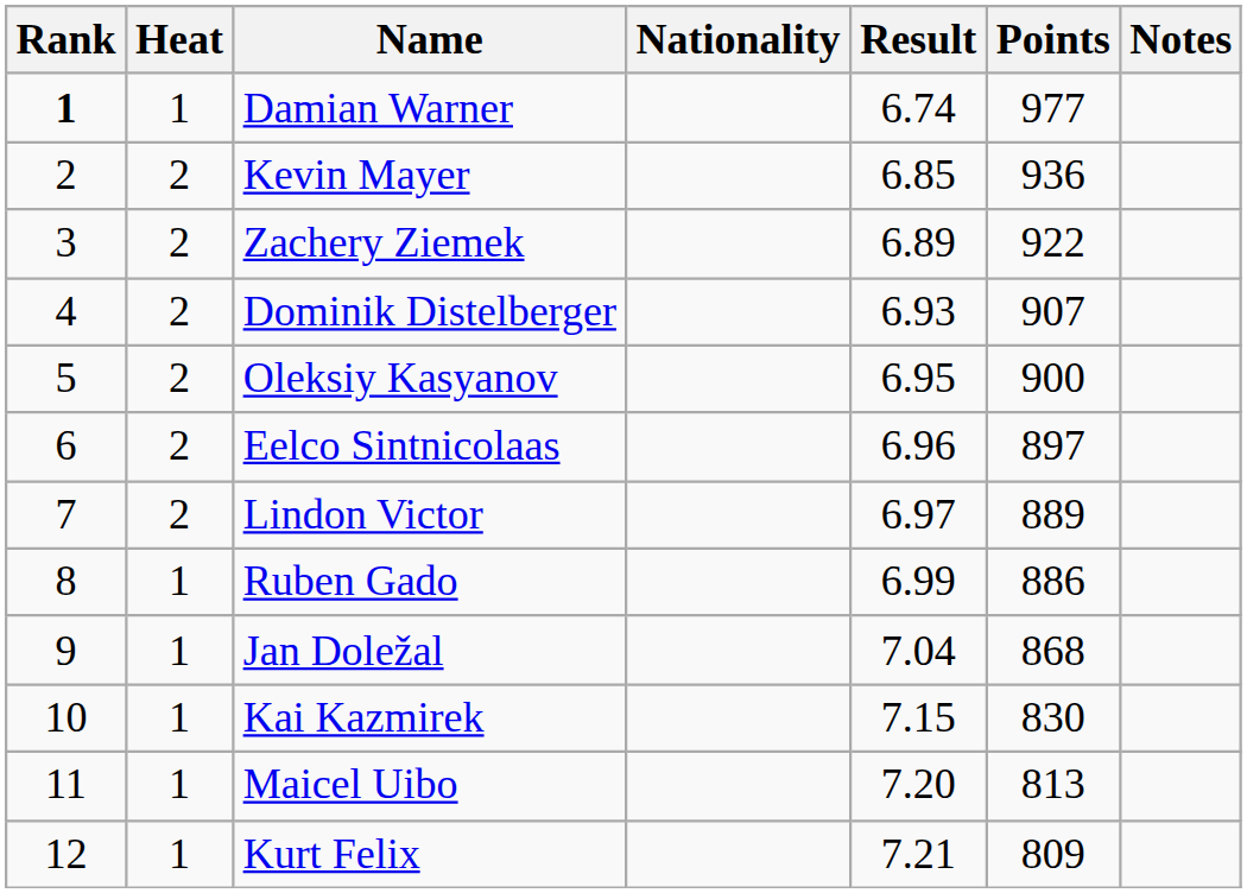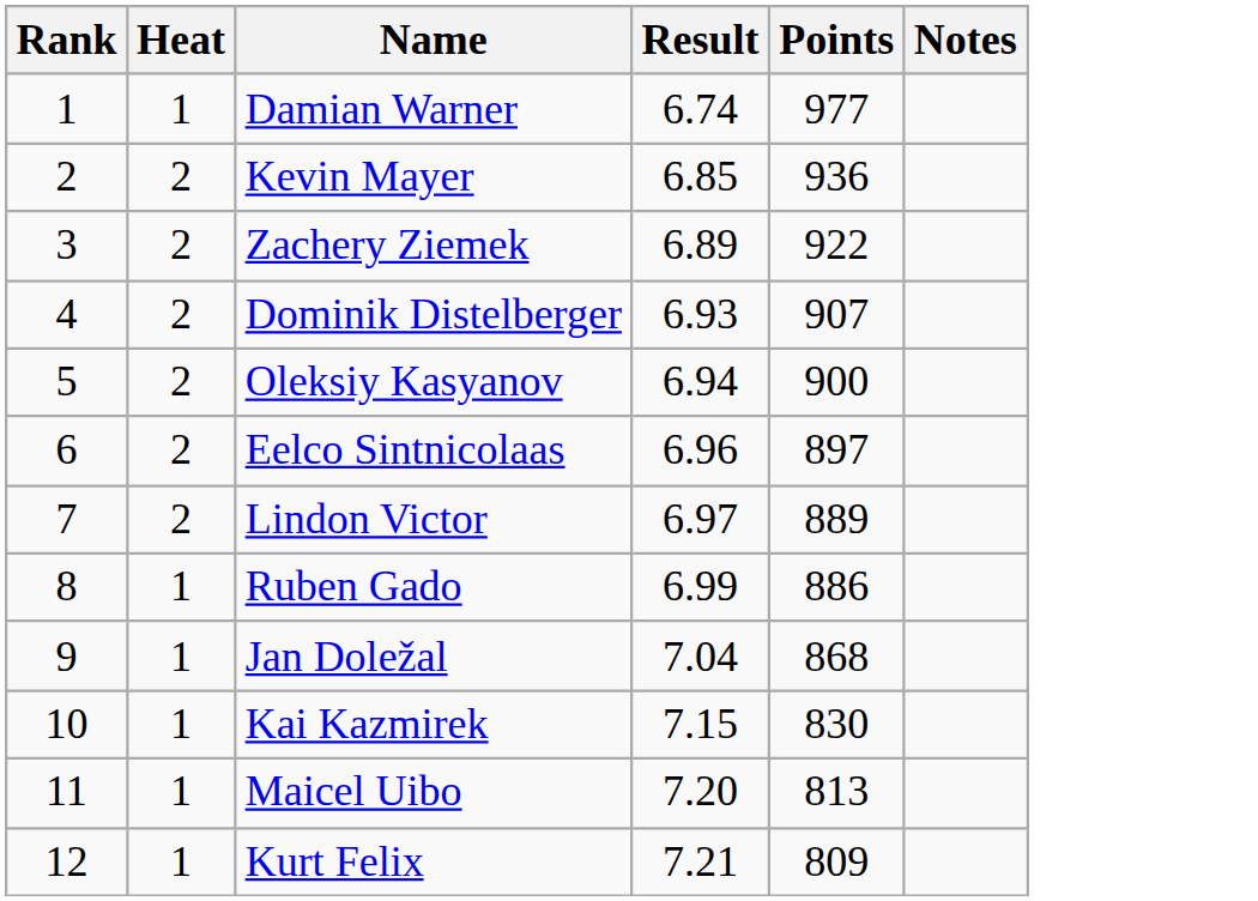 <table class="wikitable sortable" style="text-align:center">
 <tr>
 <th>Rank</th>
 <th>Heat</th>
 <th>Name</th>
-<th>Nationality</th>
 <th>Result</th>
 <th>Points</th>
 <th>Notes</th>
 </tr>
 <tr>
-<td><strong>1</strong></td>
+<td>1</td>
 <td>1</td>
 <td align=left><a href='#'>Damian Warner</a></td>
-<td align=left></td>
 <td>6.74</td>
 <td>977</td>
 <td></td>
 </tr>
 <tr>
 <td>2</td>
 <td>2</td>
 <td align=left><a href='#'>Kevin Mayer</a></td>
-<td align=left></td>
 <td>6.85</td>
 <td>936</td>
 <td></td>
 </tr>
 <tr>
 <td>3</td>
 <td>2</td>
 <td align=left><a href='#'>Zachery Ziemek</a></td>
-<td align=left></td>
 <td>6.89</td>
 <td>922</td>
 <td></td>
 </tr>
 <tr>
 <td>4</td>
 <td>2</td>
 <td align=left><a href='#'>Dominik Distelberger</a></td>
-<td align=left></td>
 <td>6.93</td>
 <td>907</td>
 <td></td>
 </tr>
 <tr>
 <td>5</td>
 <td>2</td>
 <td align=left><a href='#'>Oleksiy Kasyanov</a></td>
-<td align=left></td>
-<td>6.95</td>
+<td>6.94</td>
 <td>900</td>
 <td></td>
 </tr>
 <tr>
 <td>6</td>
 <td>2</td>
 <td align=left><a href='#'>Eelco Sintnicolaas</a></td>
-<td align=left></td>
 <td>6.96</td>
 <td>897</td>
 <td></td>
 </tr>
 <tr>
 <td>7</td>
 <td>2</td>
 <td align=left><a href='#'>Lindon Victor</a></td>
-<td align=left></td>
 <td>6.97</td>
 <td>889</td>
 <td></td>
 </tr>
 <tr>
 <td>8</td>
 <td>1</td>
 <td align=left><a href='#'>Ruben Gado</a></td>
-<td align=left></td>
 <td>6.99</td>
 <td>886</td>
 <td></td>
 </tr>
 <tr>
 <td>9</td>
 <td>1</td>
 <td align=left><a href='#'>Jan Doležal</a></td>
-<td align=left></td>
 <td>7.04</td>
 <td>868</td>
 <td></td>
 </tr>
 <tr>
 <td>10</td>
 <td>1</td>
 <td align=left><a href='#'>Kai Kazmirek</a></td>
-<td align=left></td>
 <td>7.15</td>
 <td>830</td>
 <td></td>
 </tr>
 <tr>
 <td>11</td>
 <td>1</td>
 <td align=left><a href='#'>Maicel Uibo</a></td>
-<td align=left></td>
 <td>7.20</td>
 <td>813</td>
 <td></td>
 </tr>
 <tr>
 <td>12</td>
 <td>1</td>
 <td align=left><a href='#'>Kurt Felix</a></td>
-<td align=left></td>
 <td>7.21</td>
 <td>809</td>
 <td></td>
 </tr>
 </table>
